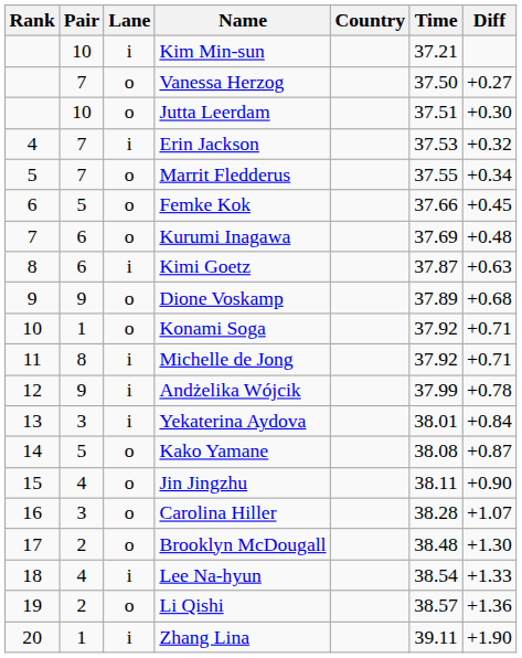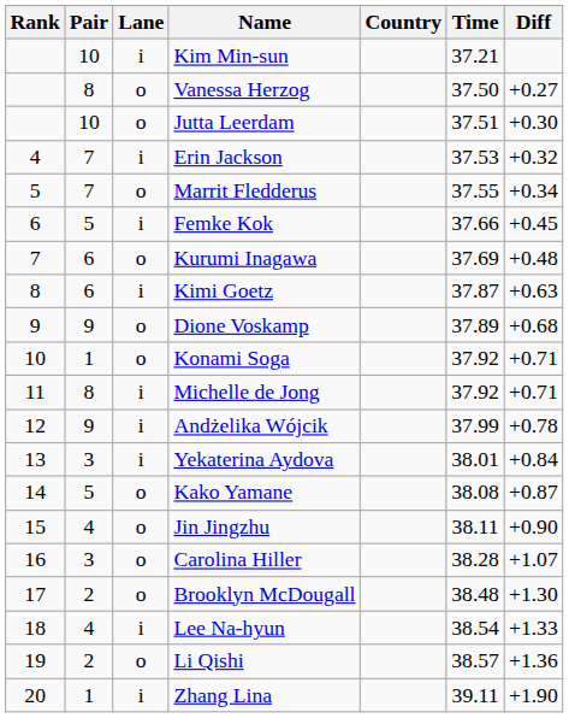 <table class="wikitable sortable" style="text-align:center">
 <tr>
 <th>Rank</th>
 <th>Pair</th>
 <th>Lane</th>
 <th>Name</th>
 <th>Country</th>
 <th>Time</th>
 <th>Diff</th>
 </tr>
 <tr>
 <td></td>
 <td>10</td>
 <td>i</td>
 <td align=left><a href='#'>Kim Min-sun</a></td>
 <td align=left></td>
 <td>37.21</td>
 <td></td>
 </tr>
 <tr>
 <td></td>
-<td>7</td>
+<td>8</td>
 <td>o</td>
 <td align=left><a href='#'>Vanessa Herzog</a></td>
 <td align=left></td>
 <td>37.50</td>
 <td>+0.27</td>
 </tr>
 <tr>
 <td></td>
 <td>10</td>
 <td>o</td>
 <td align=left><a href='#'>Jutta Leerdam</a></td>
 <td align=left></td>
 <td>37.51</td>
 <td>+0.30</td>
 </tr>
 <tr>
 <td>4</td>
 <td>7</td>
 <td>i</td>
 <td align=left><a href='#'>Erin Jackson</a></td>
 <td align=left></td>
 <td>37.53</td>
 <td>+0.32</td>
 </tr>
 <tr>
 <td>5</td>
 <td>7</td>
 <td>o</td>
 <td align=left><a href='#'>Marrit Fledderus</a></td>
 <td align=left></td>
 <td>37.55</td>
 <td>+0.34</td>
 </tr>
 <tr>
 <td>6</td>
 <td>5</td>
-<td>o</td>
+<td>i</td>
 <td align=left><a href='#'>Femke Kok</a></td>
 <td align=left></td>
 <td>37.66</td>
 <td>+0.45</td>
 </tr>
 <tr>
 <td>7</td>
 <td>6</td>
 <td>o</td>
 <td align=left><a href='#'>Kurumi Inagawa</a></td>
 <td align=left></td>
 <td>37.69</td>
 <td>+0.48</td>
 </tr>
 <tr>
 <td>8</td>
 <td>6</td>
 <td>i</td>
 <td align=left><a href='#'>Kimi Goetz</a></td>
 <td align=left></td>
 <td>37.87</td>
 <td>+0.63</td>
 </tr>
 <tr>
 <td>9</td>
 <td>9</td>
 <td>o</td>
 <td align=left><a href='#'>Dione Voskamp</a></td>
 <td align=left></td>
 <td>37.89</td>
 <td>+0.68</td>
 </tr>
 <tr>
 <td>10</td>
 <td>1</td>
 <td>o</td>
 <td align=left><a href='#'>Konami Soga</a></td>
 <td align=left></td>
 <td>37.92</td>
 <td>+0.71</td>
 </tr>
 <tr>
 <td>11</td>
 <td>8</td>
 <td>i</td>
 <td align=left><a href='#'>Michelle de Jong</a></td>
 <td align=left></td>
 <td>37.92</td>
 <td>+0.71</td>
 </tr>
 <tr>
 <td>12</td>
 <td>9</td>
 <td>i</td>
 <td align=left><a href='#'>Andżelika Wójcik</a></td>
 <td align=left></td>
 <td>37.99</td>
 <td>+0.78</td>
 </tr>
 <tr>
 <td>13</td>
 <td>3</td>
 <td>i</td>
 <td align=left><a href='#'>Yekaterina Aydova</a></td>
 <td align=left></td>
 <td>38.01</td>
 <td>+0.84</td>
 </tr>
 <tr>
 <td>14</td>
 <td>5</td>
 <td>o</td>
 <td align=left><a href='#'>Kako Yamane</a></td>
 <td align=left></td>
 <td>38.08</td>
 <td>+0.87</td>
 </tr>
 <tr>
 <td>15</td>
 <td>4</td>
 <td>o</td>
 <td align=left><a href='#'>Jin Jingzhu</a></td>
 <td align=left></td>
 <td>38.11</td>
 <td>+0.90</td>
 </tr>
 <tr>
 <td>16</td>
 <td>3</td>
 <td>o</td>
 <td align=left><a href='#'>Carolina Hiller</a></td>
 <td align=left></td>
 <td>38.28</td>
 <td>+1.07</td>
 </tr>
 <tr>
 <td>17</td>
 <td>2</td>
 <td>o</td>
 <td align=left><a href='#'>Brooklyn McDougall</a></td>
 <td align=left></td>
 <td>38.48</td>
 <td>+1.30</td>
 </tr>
 <tr>
 <td>18</td>
 <td>4</td>
 <td>i</td>
 <td align=left><a href='#'>Lee Na-hyun</a></td>
 <td align=left></td>
 <td>38.54</td>
 <td>+1.33</td>
 </tr>
 <tr>
 <td>19</td>
 <td>2</td>
 <td>o</td>
 <td align=left><a href='#'>Li Qishi</a></td>
 <td align=left></td>
 <td>38.57</td>
 <td>+1.36</td>
 </tr>
 <tr>
 <td>20</td>
 <td>1</td>
 <td>i</td>
 <td align=left><a href='#'>Zhang Lina</a></td>
 <td align=left></td>
 <td>39.11</td>
 <td>+1.90</td>
 </tr>
 </table>
